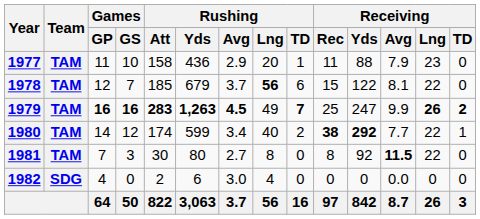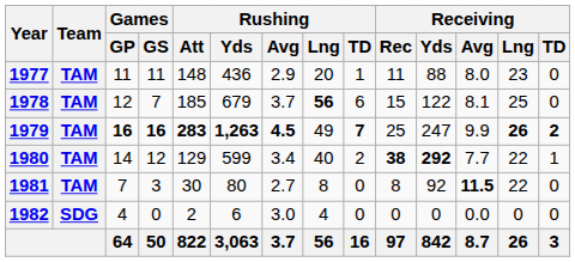 <table class="wikitable" style="text-align:center;">
 <tr>
 <th rowspan="2">Year</th>
 <th rowspan="2">Team</th>
 <th colspan="2">Games</th>
 <th colspan="5">Rushing</th>
 <th colspan="5">Receiving</th>
 </tr>
 <tr>
 <th>GP</th>
 <th>GS</th>
 <th>Att</th>
 <th>Yds</th>
 <th>Avg</th>
 <th>Lng</th>
 <th>TD</th>
 <th>Rec</th>
 <th>Yds</th>
 <th>Avg</th>
 <th>Lng</th>
 <th>TD</th>
 </tr>
 <tr>
 <th><a href='#'>1977</a></th>
 <th><a href='#'>TAM</a></th>
 <td>11</td>
-<td>10</td>
-<td>158</td>
+<td>11</td>
+<td>148</td>
 <td>436</td>
 <td>2.9</td>
 <td>20</td>
 <td>1</td>
 <td>11</td>
 <td>88</td>
-<td>7.9</td>
+<td>8.0</td>
 <td>23</td>
 <td>0</td>
 </tr>
 <tr>
 <th><a href='#'>1978</a></th>
 <th><a href='#'>TAM</a></th>
 <td>12</td>
 <td>7</td>
 <td>185</td>
 <td>679</td>
 <td>3.7</td>
 <td><strong>56</strong></td>
 <td>6</td>
 <td>15</td>
 <td>122</td>
 <td>8.1</td>
-<td>22</td>
+<td>25</td>
 <td>0</td>
 </tr>
 <tr>
 <th><a href='#'>1979</a></th>
 <th><a href='#'>TAM</a></th>
 <td><strong>16</strong></td>
 <td><strong>16</strong></td>
 <td><strong>283</strong></td>
 <td><strong>1,263</strong></td>
 <td><strong>4.5</strong></td>
 <td>49</td>
 <td><strong>7</strong></td>
 <td>25</td>
 <td>247</td>
 <td>9.9</td>
 <td><strong>26</strong></td>
 <td><strong>2</strong></td>
 </tr>
 <tr>
 <th><a href='#'>1980</a></th>
 <th><a href='#'>TAM</a></th>
 <td>14</td>
 <td>12</td>
-<td>174</td>
+<td>129</td>
 <td>599</td>
 <td>3.4</td>
 <td>40</td>
 <td>2</td>
 <td><strong>38</strong></td>
 <td><strong>292</strong></td>
 <td>7.7</td>
 <td>22</td>
 <td>1</td>
 </tr>
 <tr>
 <th><a href='#'>1981</a></th>
 <th><a href='#'>TAM</a></th>
 <td>7</td>
 <td>3</td>
 <td>30</td>
 <td>80</td>
 <td>2.7</td>
 <td>8</td>
 <td>0</td>
 <td>8</td>
 <td>92</td>
 <td><strong>11.5</strong></td>
 <td>22</td>
 <td>0</td>
 </tr>
 <tr>
 <th><a href='#'>1982</a></th>
 <th><a href='#'>SDG</a></th>
 <td>4</td>
 <td>0</td>
 <td>2</td>
 <td>6</td>
 <td>3.0</td>
 <td>4</td>
 <td>0</td>
 <td>0</td>
 <td>0</td>
 <td>0.0</td>
 <td>0</td>
 <td>0</td>
 </tr>
 <tr>
 <th colspan="2"></th>
 <th>64</th>
 <th>50</th>
 <th>822</th>
 <th>3,063</th>
 <th>3.7</th>
 <th>56</th>
 <th>16</th>
 <th>97</th>
 <th>842</th>
 <th>8.7</th>
 <th>26</th>
 <th>3</th>
 </tr>
 </table>
